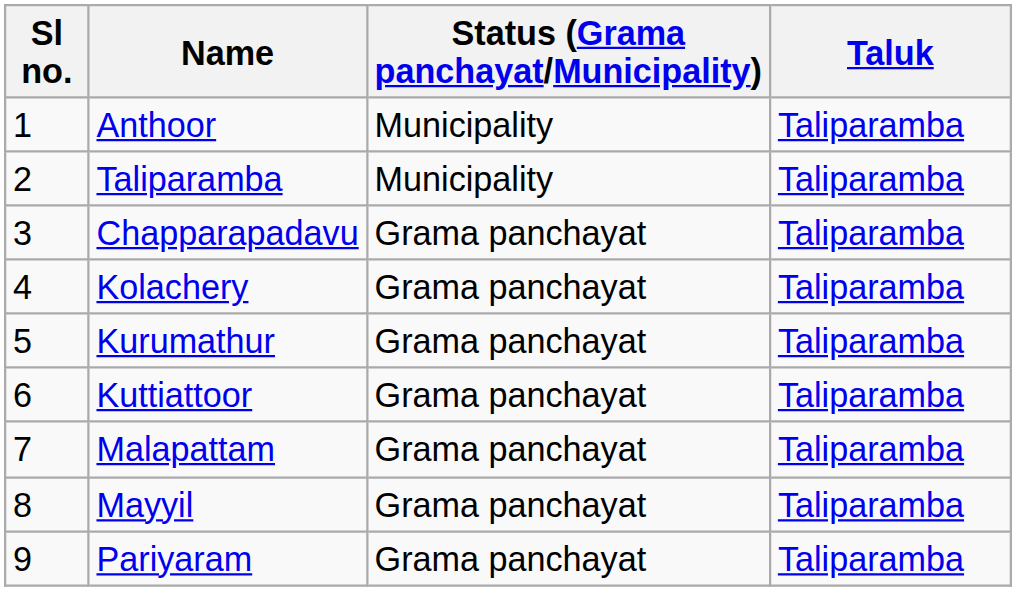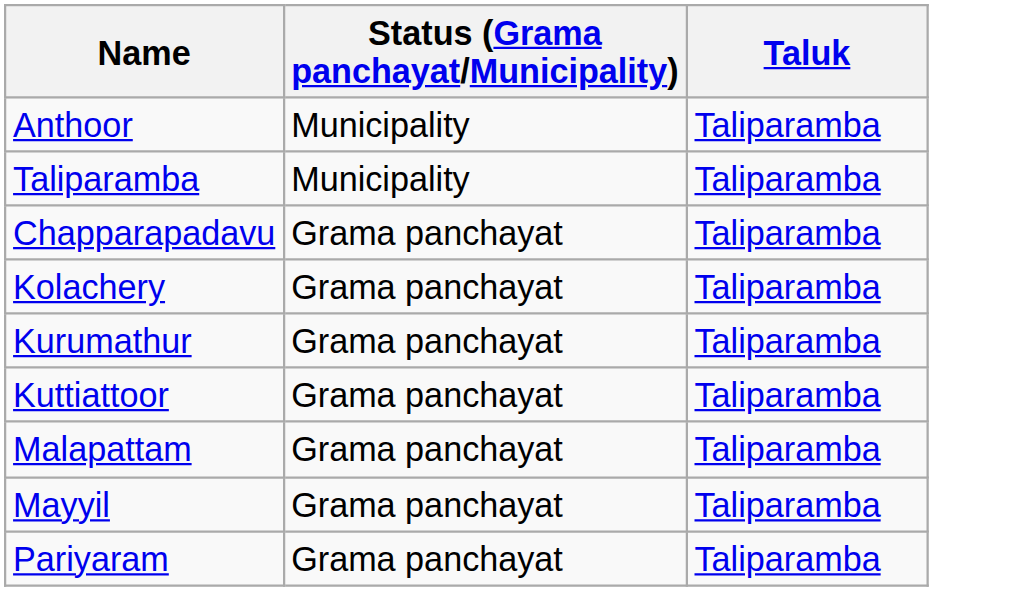 <table class="wikitable sortable" style="font-size:95%;">
 <tr>
-<th width="30px">Sl no.</th>
 <th width="100px">Name</th>
 <th width="130px">Status (<a href='#'>Grama panchayat</a>/<a href='#'>Municipality</a>)</th>
 <th width="100px"><a href='#'>Taluk</a></th>
 </tr>
 <tr>
-<td>1</td>
 <td><a href='#'>Anthoor</a></td>
 <td>Municipality</td>
 <td><a href='#'>Taliparamba</a></td>
 </tr>
 <tr>
-<td>2</td>
 <td><a href='#'>Taliparamba</a></td>
 <td>Municipality</td>
 <td><a href='#'>Taliparamba</a></td>
 </tr>
 <tr>
-<td>3</td>
 <td><a href='#'>Chapparapadavu</a></td>
 <td>Grama panchayat</td>
 <td><a href='#'>Taliparamba</a></td>
 </tr>
 <tr>
-<td>4</td>
 <td><a href='#'>Kolachery</a></td>
 <td>Grama panchayat</td>
 <td><a href='#'>Taliparamba</a></td>
 </tr>
 <tr>
-<td>5</td>
 <td><a href='#'>Kurumathur</a></td>
 <td>Grama panchayat</td>
 <td><a href='#'>Taliparamba</a></td>
 </tr>
 <tr>
-<td>6</td>
 <td><a href='#'>Kuttiattoor</a></td>
 <td>Grama panchayat</td>
 <td><a href='#'>Taliparamba</a></td>
 </tr>
 <tr>
-<td>7</td>
 <td><a href='#'>Malapattam</a></td>
 <td>Grama panchayat</td>
 <td><a href='#'>Taliparamba</a></td>
 </tr>
 <tr>
-<td>8</td>
 <td><a href='#'>Mayyil</a></td>
 <td>Grama panchayat</td>
 <td><a href='#'>Taliparamba</a></td>
 </tr>
 <tr>
-<td>9</td>
 <td><a href='#'>Pariyaram</a></td>
 <td>Grama panchayat</td>
 <td><a href='#'>Taliparamba</a></td>
 </tr>
 </table>
